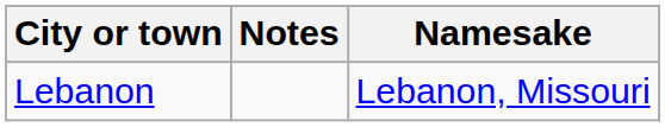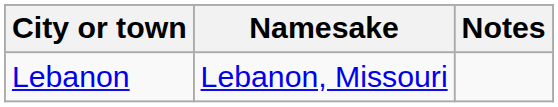 <table class="wikitable">
 <tr>
 <th>City or town</th>
+<th>Namesake</th>
 <th>Notes</th>
-<th>Namesake</th>
 </tr>
 <tr>
 <td><a href='#'>Lebanon</a></td>
+<td><a href='#'>Lebanon, Missouri</a></td>
 <td></td>
-<td><a href='#'>Lebanon, Missouri</a></td>
 </tr>
 </table>
